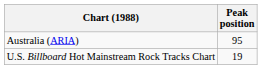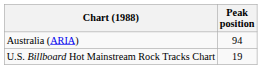 <table class="wikitable sortable">
 <tr>
 <th>Chart (1988)</th>
 <th>Peak<br>position</th>
 </tr>
 <tr>
 <td align="left">Australia (<a href='#'>ARIA</a>)</td>
-<td align="center">95</td>
+<td align="center">94</td>
 </tr>
 <tr>
 <td align="left">U.S. <em>Billboard</em> Hot Mainstream Rock Tracks Chart</td>
 <td align="center">19</td>
 </tr>
 </table>
